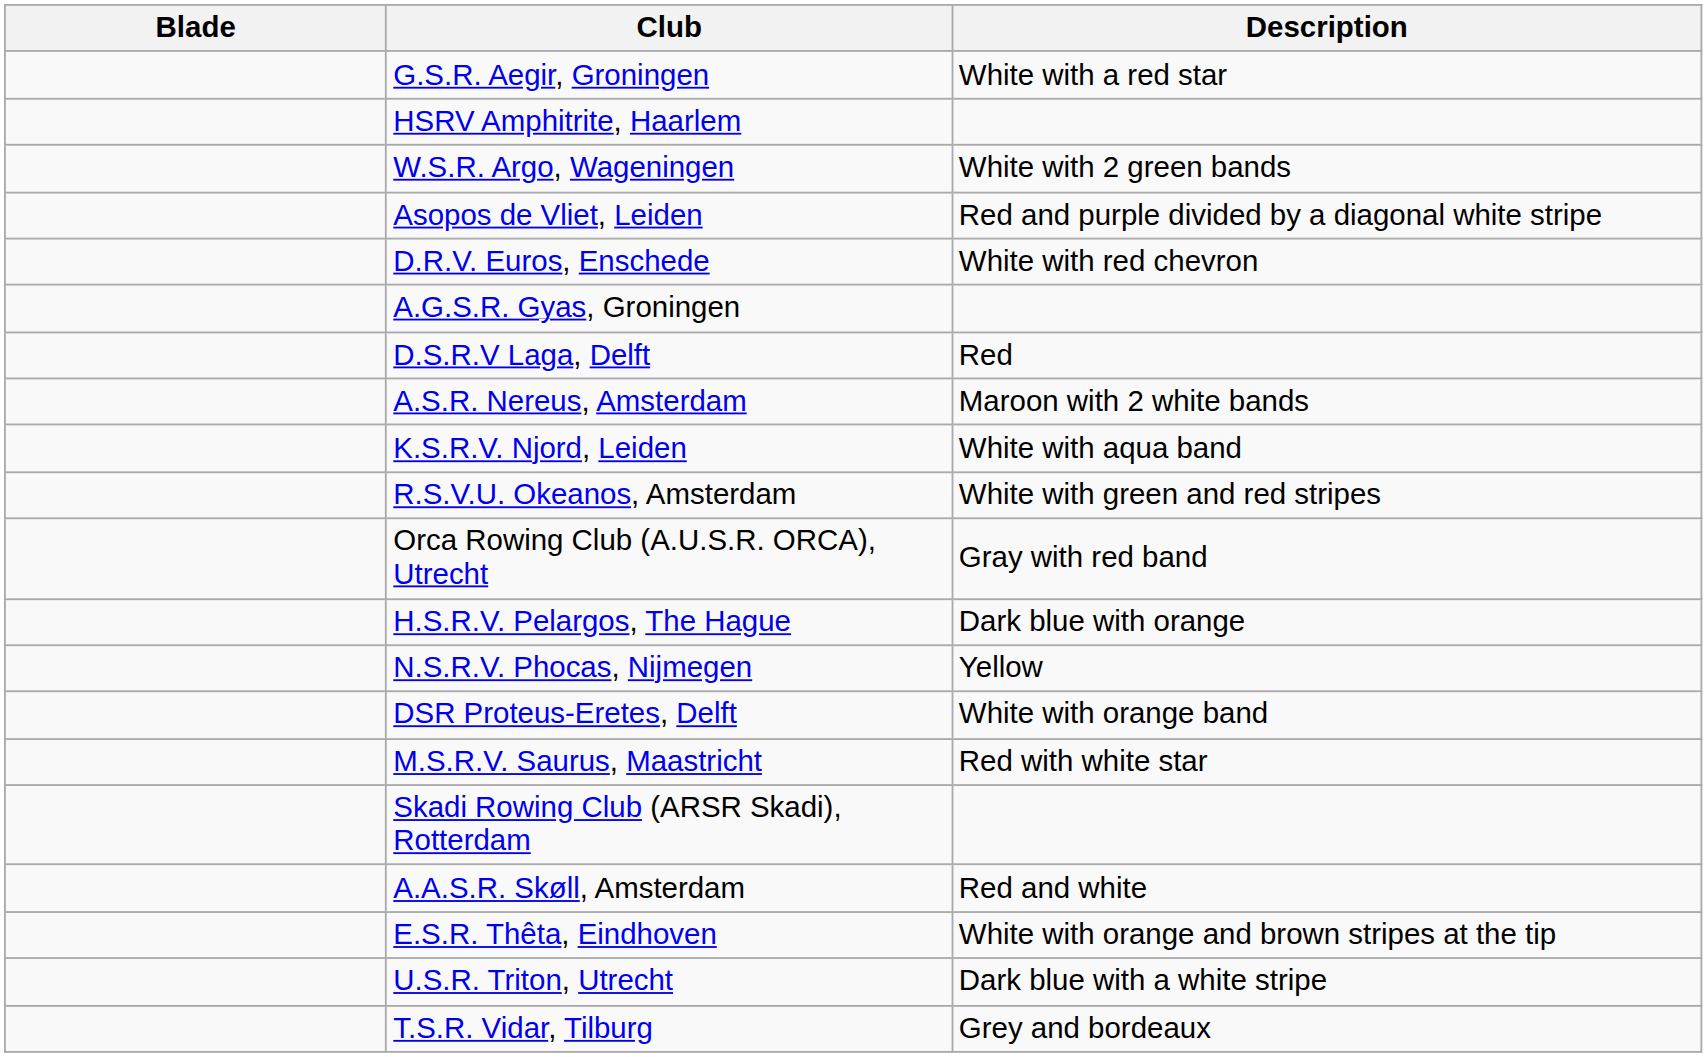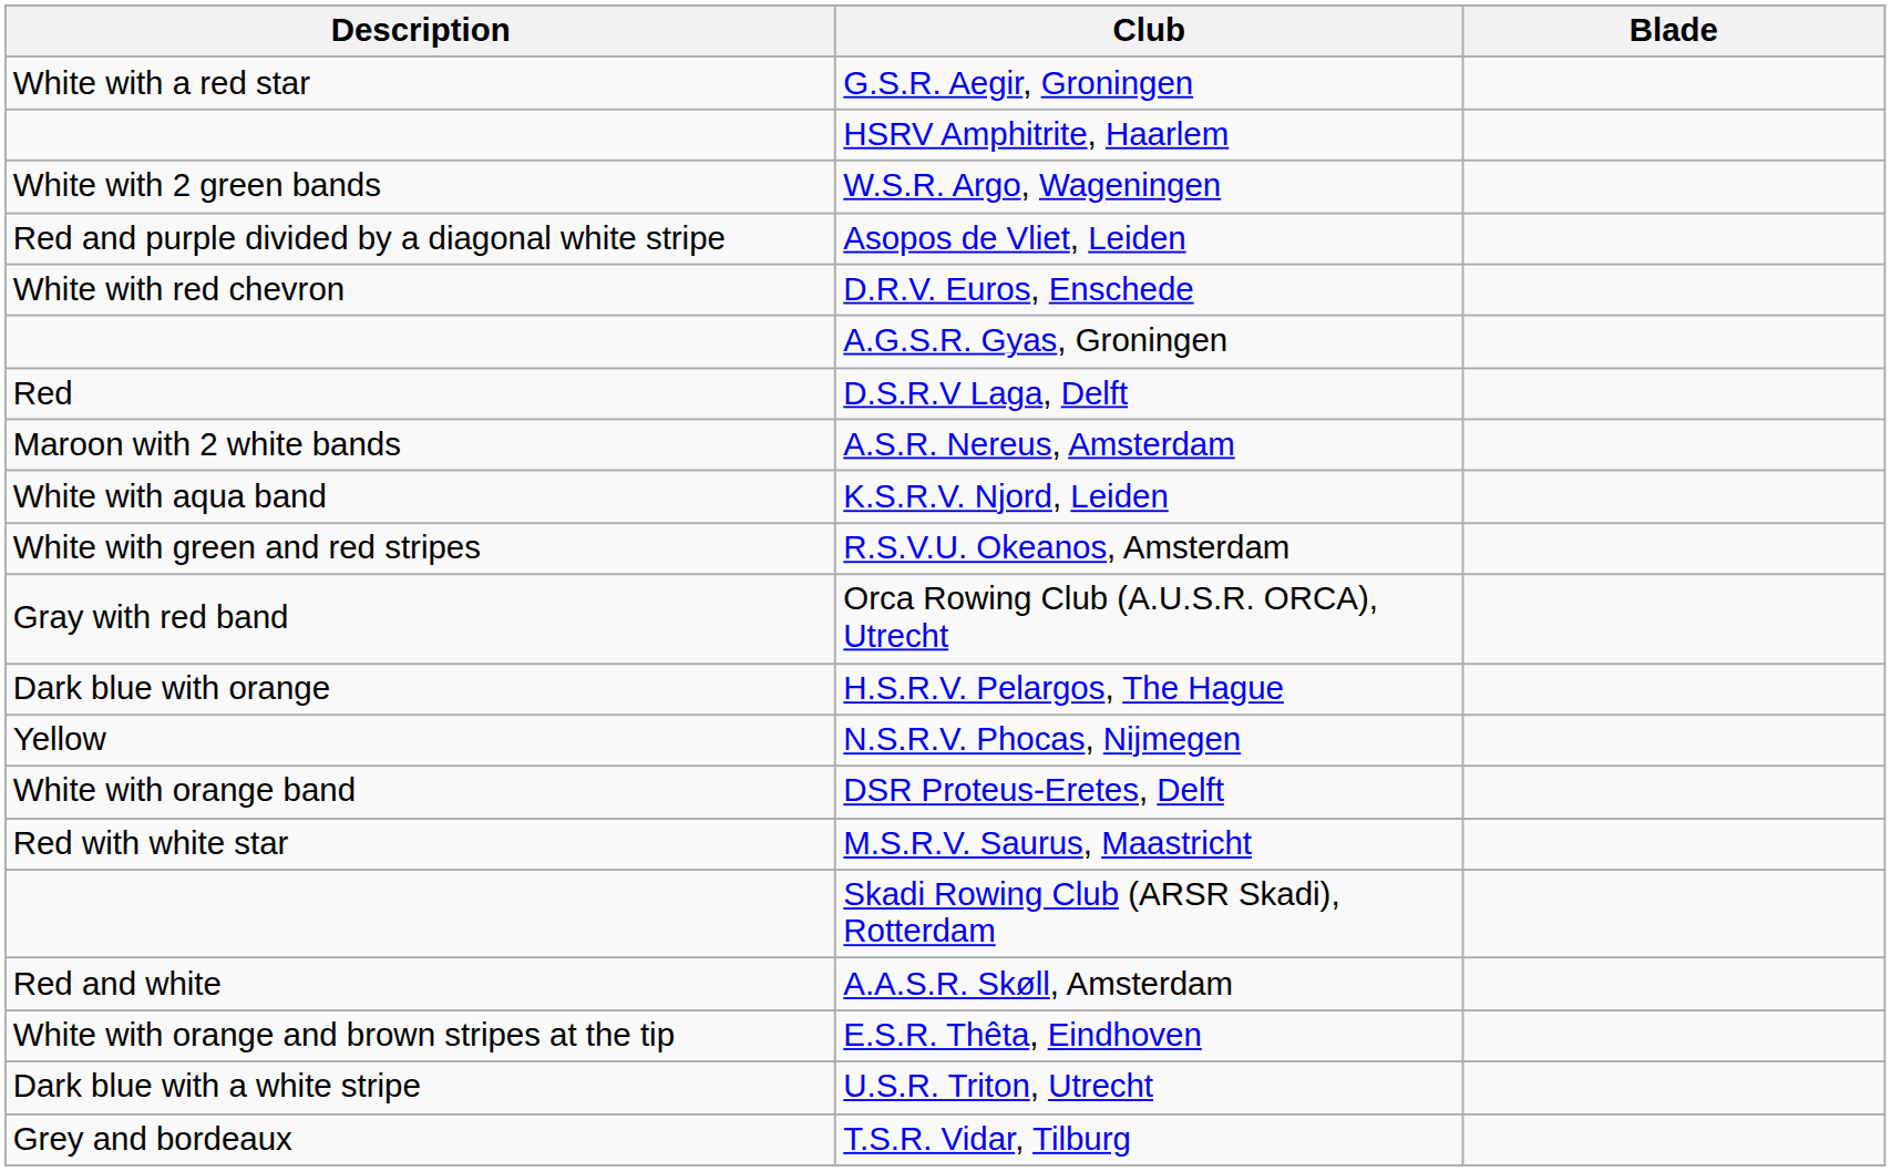 <table class="wikitable">
 <tr>
+<th width=400>Description</th>
+<th width=300>Club</th>
 <th width=200>Blade</th>
-<th width=300>Club</th>
-<th width=400>Description</th>
 </tr>
 <tr>
+<td>White with a red star</td>
+<td><a href='#'>G.S.R. Aegir</a>, <a href='#'>Groningen</a></td>
 <td></td>
-<td><a href='#'>G.S.R. Aegir</a>, <a href='#'>Groningen</a></td>
-<td>White with a red star</td>
 </tr>
 <tr>
 <td></td>
 <td><a href='#'>HSRV Amphitrite</a>, <a href='#'>Haarlem</a></td>
 <td></td>
 </tr>
 <tr>
+<td>White with 2 green bands</td>
+<td><a href='#'>W.S.R. Argo</a>, <a href='#'>Wageningen</a></td>
 <td></td>
-<td><a href='#'>W.S.R. Argo</a>, <a href='#'>Wageningen</a></td>
-<td>White with 2 green bands</td>
 </tr>
 <tr>
+<td>Red and purple divided by a diagonal white stripe</td>
+<td><a href='#'>Asopos de Vliet</a>, <a href='#'>Leiden</a></td>
 <td></td>
-<td><a href='#'>Asopos de Vliet</a>, <a href='#'>Leiden</a></td>
-<td>Red and purple divided by a diagonal white stripe</td>
 </tr>
 <tr>
+<td>White with red chevron</td>
+<td><a href='#'>D.R.V. Euros</a>, <a href='#'>Enschede</a></td>
 <td></td>
-<td><a href='#'>D.R.V. Euros</a>, <a href='#'>Enschede</a></td>
-<td>White with red chevron</td>
 </tr>
 <tr>
 <td></td>
 <td><a href='#'>A.G.S.R. Gyas</a>, Groningen</td>
 <td></td>
 </tr>
 <tr>
+<td>Red</td>
+<td><a href='#'>D.S.R.V Laga</a>, <a href='#'>Delft</a></td>
 <td></td>
-<td><a href='#'>D.S.R.V Laga</a>, <a href='#'>Delft</a></td>
-<td>Red</td>
 </tr>
 <tr>
+<td>Maroon with 2 white bands</td>
+<td><a href='#'>A.S.R. Nereus</a>, <a href='#'>Amsterdam</a></td>
 <td></td>
-<td><a href='#'>A.S.R. Nereus</a>, <a href='#'>Amsterdam</a></td>
-<td>Maroon with 2 white bands</td>
 </tr>
 <tr>
+<td>White with aqua band</td>
+<td><a href='#'>K.S.R.V. Njord</a>, <a href='#'>Leiden</a></td>
 <td></td>
-<td><a href='#'>K.S.R.V. Njord</a>, <a href='#'>Leiden</a></td>
-<td>White with aqua band</td>
 </tr>
 <tr>
+<td>White with green and red stripes</td>
+<td><a href='#'>R.S.V.U. Okeanos</a>, Amsterdam</td>
 <td></td>
-<td><a href='#'>R.S.V.U. Okeanos</a>, Amsterdam</td>
-<td>White with green and red stripes</td>
 </tr>
 <tr>
+<td>Gray with red band</td>
+<td>Orca Rowing Club (A.U.S.R. ORCA), <a href='#'>Utrecht</a></td>
 <td></td>
-<td>Orca Rowing Club (A.U.S.R. ORCA), <a href='#'>Utrecht</a></td>
-<td>Gray with red band</td>
 </tr>
 <tr>
+<td>Dark blue with orange</td>
+<td><a href='#'>H.S.R.V. Pelargos</a>, <a href='#'>The Hague</a></td>
 <td></td>
-<td><a href='#'>H.S.R.V. Pelargos</a>, <a href='#'>The Hague</a></td>
-<td>Dark blue with orange</td>
 </tr>
 <tr>
+<td>Yellow</td>
+<td><a href='#'>N.S.R.V. Phocas</a>, <a href='#'>Nijmegen</a></td>
 <td></td>
-<td><a href='#'>N.S.R.V. Phocas</a>, <a href='#'>Nijmegen</a></td>
-<td>Yellow</td>
 </tr>
 <tr>
+<td>White with orange band</td>
+<td><a href='#'>DSR Proteus-Eretes</a>, <a href='#'>Delft</a></td>
 <td></td>
-<td><a href='#'>DSR Proteus-Eretes</a>, <a href='#'>Delft</a></td>
-<td>White with orange band</td>
 </tr>
 <tr>
+<td>Red with white star</td>
+<td><a href='#'>M.S.R.V. Saurus</a>, <a href='#'>Maastricht</a></td>
 <td></td>
-<td><a href='#'>M.S.R.V. Saurus</a>, <a href='#'>Maastricht</a></td>
-<td>Red with white star</td>
 </tr>
 <tr>
 <td></td>
 <td><a href='#'>Skadi Rowing Club</a> (ARSR Skadi), <a href='#'>Rotterdam</a></td>
 <td></td>
 </tr>
 <tr>
+<td>Red and white</td>
+<td><a href='#'>A.A.S.R. Skøll</a>, Amsterdam</td>
 <td></td>
-<td><a href='#'>A.A.S.R. Skøll</a>, Amsterdam</td>
-<td>Red and white</td>
 </tr>
 <tr>
+<td>White with orange and brown stripes at the tip</td>
+<td><a href='#'>E.S.R. Thêta</a>, <a href='#'>Eindhoven</a></td>
 <td></td>
-<td><a href='#'>E.S.R. Thêta</a>, <a href='#'>Eindhoven</a></td>
-<td>White with orange and brown stripes at the tip</td>
 </tr>
 <tr>
+<td>Dark blue with a white stripe</td>
+<td><a href='#'>U.S.R. Triton</a>, <a href='#'>Utrecht</a></td>
 <td></td>
-<td><a href='#'>U.S.R. Triton</a>, <a href='#'>Utrecht</a></td>
-<td>Dark blue with a white stripe</td>
 </tr>
 <tr>
+<td>Grey and bordeaux</td>
+<td><a href='#'>T.S.R. Vidar</a>, <a href='#'>Tilburg</a></td>
 <td></td>
-<td><a href='#'>T.S.R. Vidar</a>, <a href='#'>Tilburg</a></td>
-<td>Grey and bordeaux</td>
 </tr>
 </table>
